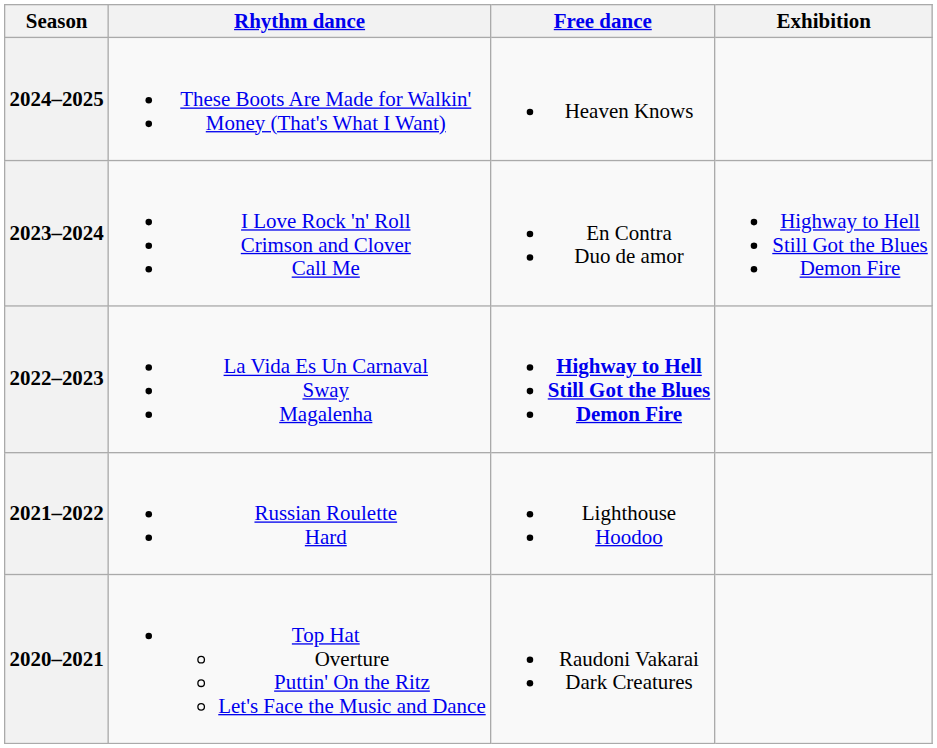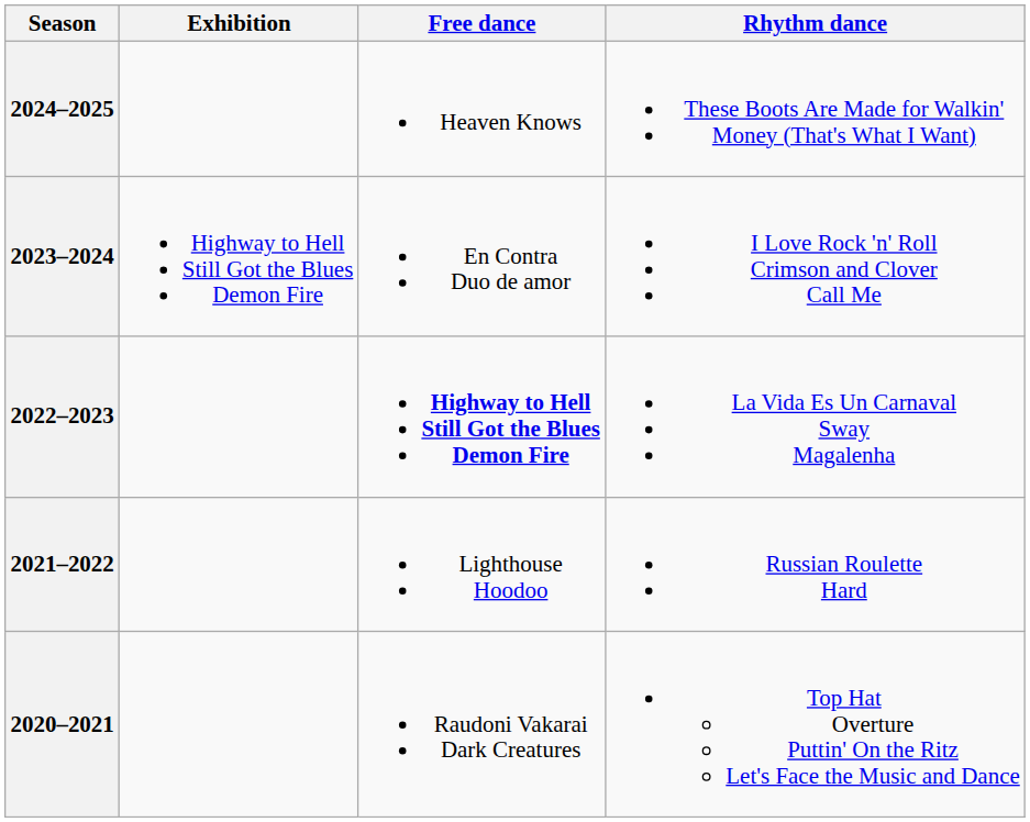 <table class=wikitable style=text-align:center>
 <tr>
 <th>Season</th>
+<th>Exhibition</th>
+<th><a href='#'>Free dance</a></th>
 <th><a href='#'>Rhythm dance</a></th>
-<th><a href='#'>Free dance</a></th>
-<th>Exhibition</th>
 </tr>
 <tr>
 <th>2024–2025 <br> </th>
+<td></td>
+<td><br><ul><li>Heaven Knows  <br></li></ul></td>
 <td><br><ul><li><a href='#'>These Boots Are Made for Walkin'</a></li><li><a href='#'>Money (That's What I Want)</a> <br></li></ul></td>
-<td><br><ul><li>Heaven Knows  <br></li></ul></td>
-<td></td>
 </tr>
 <tr>
 <th>2023–2024 <br> </th>
+<td><br><ul><li><a href='#'>Highway to Hell</a> <br></li><li><a href='#'>Still Got the Blues</a> <br></li><li><a href='#'>Demon Fire</a> <br></li></ul></td>
+<td><br><ul><li>En Contra <br></li><li>Duo de amor <br></li></ul></td>
 <td><br><ul><li><a href='#'>I Love Rock 'n' Roll</a></li><li><a href='#'>Crimson and Clover</a> <br> </li><li><a href='#'>Call Me</a> <br></li></ul></td>
-<td><br><ul><li>En Contra <br></li><li>Duo de amor <br></li></ul></td>
-<td><br><ul><li><a href='#'>Highway to Hell</a> <br></li><li><a href='#'>Still Got the Blues</a> <br></li><li><a href='#'>Demon Fire</a> <br></li></ul></td>
 </tr>
 <tr>
 <th>2022–2023 <br> </th>
+<td></td>
+<td><strong><br><ul><li><a href='#'>Highway to Hell</a> <br></li><li><a href='#'>Still Got the Blues</a> <br></li><li><a href='#'>Demon Fire</a> <br></li></ul></strong></td>
 <td><br><ul><li> <a href='#'>La Vida Es Un Carnaval</a> <br></li><li> <a href='#'>Sway</a> <br></li><li> <a href='#'>Magalenha</a> <br></li></ul></td>
-<td><strong><br><ul><li><a href='#'>Highway to Hell</a> <br></li><li><a href='#'>Still Got the Blues</a> <br></li><li><a href='#'>Demon Fire</a> <br></li></ul></strong></td>
-<td></td>
 </tr>
 <tr>
 <th>2021–2022 <br> </th>
+<td></td>
+<td><br><ul><li>Lighthouse <br></li><li><a href='#'>Hoodoo</a> <br></li></ul></td>
 <td><br><ul><li> <a href='#'>Russian Roulette</a> <br></li><li> <a href='#'>Hard</a> <br></li></ul></td>
-<td><br><ul><li>Lighthouse <br></li><li><a href='#'>Hoodoo</a> <br></li></ul></td>
-<td></td>
 </tr>
 <tr>
 <th>2020–2021 <br> </th>
+<td></td>
+<td><br><ul><li>Raudoni Vakarai <br></li><li>Dark Creatures <br></li></ul></td>
 <td><br><ul><li><a href='#'>Top Hat</a><ul><li>Overture</li><li><a href='#'>Puttin' On the Ritz</a></li><li><a href='#'>Let's Face the Music and Dance</a></li></ul></li></ul></td>
-<td><br><ul><li>Raudoni Vakarai <br></li><li>Dark Creatures <br></li></ul></td>
-<td></td>
 </tr>
 </table>
